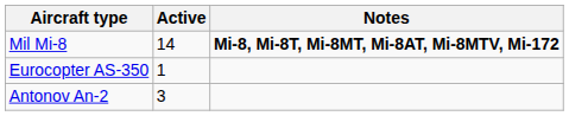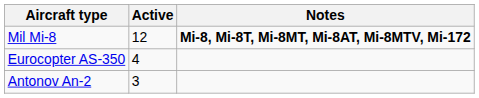 <table class="wikitable sortable">
 <tr>
 <th>Aircraft type</th>
 <th>Active</th>
 <th>Notes</th>
 </tr>
 <tr>
 <td><a href='#'>Mil Mi-8</a></td>
-<td>14</td>
+<td>12</td>
 <td><strong>Mi-8, Mi-8T, Mi-8MT, Mi-8AT, Mi-8MTV, Mi-172</strong></td>
 </tr>
 <tr>
 <td><a href='#'>Eurocopter AS-350</a></td>
-<td>1</td>
+<td>4</td>
 <td></td>
 </tr>
 <tr>
 <td><a href='#'>Antonov An-2</a></td>
 <td>3</td>
 <td></td>
 </tr>
 </table>
